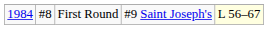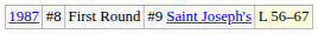 <table class="wikitable" style="text-align:center">
 <tr>
 </tr>
 <tr>
-<td style="text-align:left"><a href='#'>1984</a></td>
+<td style="text-align:left"><a href='#'>1987</a></td>
 <td>#8</td>
 <td>First Round</td>
 <td>#9 <a href='#'>Saint Joseph's</a></td>
 <td style="background: lightyellow;">L 56–67</td>
 </tr>
 </table>
